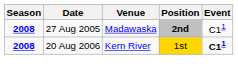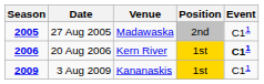 <table class="wikitable" style="text-align:center; font-size:95%;">
 <tr>
 <th>Season</th>
 <th>Date</th>
 <th>Venue</th>
 <th>Position</th>
 <th>Event</th>
 </tr>
 <tr>
-<td><strong><a href='#'>2008</a></strong></td>
+<td><strong><a href='#'>2005</a></strong></td>
 <td align=right>27 Aug 2005</td>
 <td align=left><a href='#'>Madawaska</a></td>
-<td bgcolor=silver><strong>2nd</strong></td>
+<td bgcolor=silver>2nd</td>
 <td>C1<sup><a href='#'>1</a></sup></td>
 </tr>
 <tr>
-<td><strong><a href='#'>2008</a></strong></td>
+<td><strong><a href='#'>2006</a></strong></td>
 <td align=right>20 Aug 2006</td>
 <td align=left><a href='#'>Kern River</a></td>
 <td bgcolor=gold>1st</td>
 <td><strong>C1<sup><a href='#'>1</a></sup></strong></td>
 </tr>
+<tr>
+<td><strong><a href='#'>2009</a></strong></td>
+<td align=right>3 Aug 2009</td>
+<td align=left><a href='#'>Kananaskis</a></td>
+<td bgcolor=gold>1st</td>
+<td>C1<sup><a href='#'>1</a></sup></td>
+</tr>
 </table>
